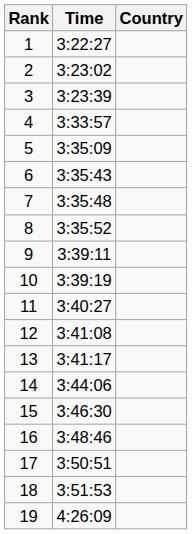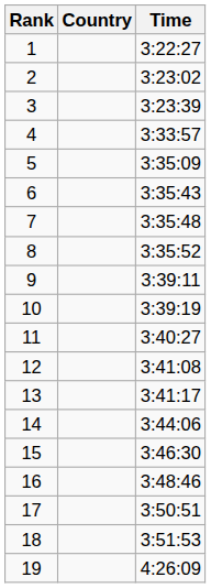 <table class="wikitable sortable"  style="text-align:center; font-size:95%;">
 <tr>
 <th>Rank</th>
+<th>Country</th>
 <th>Time</th>
-<th>Country</th>
 </tr>
 <tr>
 <td>1</td>
+<td align=left></td>
 <td>3:22:27</td>
-<td align=left></td>
 </tr>
 <tr>
 <td>2</td>
+<td align=left></td>
 <td>3:23:02</td>
-<td align=left></td>
 </tr>
 <tr>
 <td>3</td>
+<td align=left></td>
 <td>3:23:39</td>
-<td align=left></td>
 </tr>
 <tr>
 <td>4</td>
+<td align=left></td>
 <td>3:33:57</td>
-<td align=left></td>
 </tr>
 <tr>
 <td>5</td>
+<td align=left></td>
 <td>3:35:09</td>
-<td align=left></td>
 </tr>
 <tr>
 <td>6</td>
+<td align=left></td>
 <td>3:35:43</td>
-<td align=left></td>
 </tr>
 <tr>
 <td>7</td>
+<td align=left></td>
 <td>3:35:48</td>
-<td align=left></td>
 </tr>
 <tr>
 <td>8</td>
+<td align=left></td>
 <td>3:35:52</td>
-<td align=left></td>
 </tr>
 <tr>
 <td>9</td>
+<td align=left></td>
 <td>3:39:11</td>
-<td align=left></td>
 </tr>
 <tr>
 <td>10</td>
+<td align=left></td>
 <td>3:39:19</td>
-<td align=left></td>
 </tr>
 <tr>
 <td>11</td>
+<td align=left></td>
 <td>3:40:27</td>
-<td align=left></td>
 </tr>
 <tr>
 <td>12</td>
+<td align=left></td>
 <td>3:41:08</td>
-<td align=left></td>
 </tr>
 <tr>
 <td>13</td>
+<td align=left></td>
 <td>3:41:17</td>
-<td align=left></td>
 </tr>
 <tr>
 <td>14</td>
+<td align=left></td>
 <td>3:44:06</td>
-<td align=left></td>
 </tr>
 <tr>
 <td>15</td>
+<td align=left></td>
 <td>3:46:30</td>
-<td align=left></td>
 </tr>
 <tr>
 <td>16</td>
+<td align=left></td>
 <td>3:48:46</td>
-<td align=left></td>
 </tr>
 <tr>
 <td>17</td>
+<td align=left></td>
 <td>3:50:51</td>
-<td align=left></td>
 </tr>
 <tr>
 <td>18</td>
+<td align=left></td>
 <td>3:51:53</td>
-<td align=left></td>
 </tr>
 <tr>
 <td>19</td>
+<td align=left></td>
 <td>4:26:09</td>
-<td align=left></td>
 </tr>
 </table>
